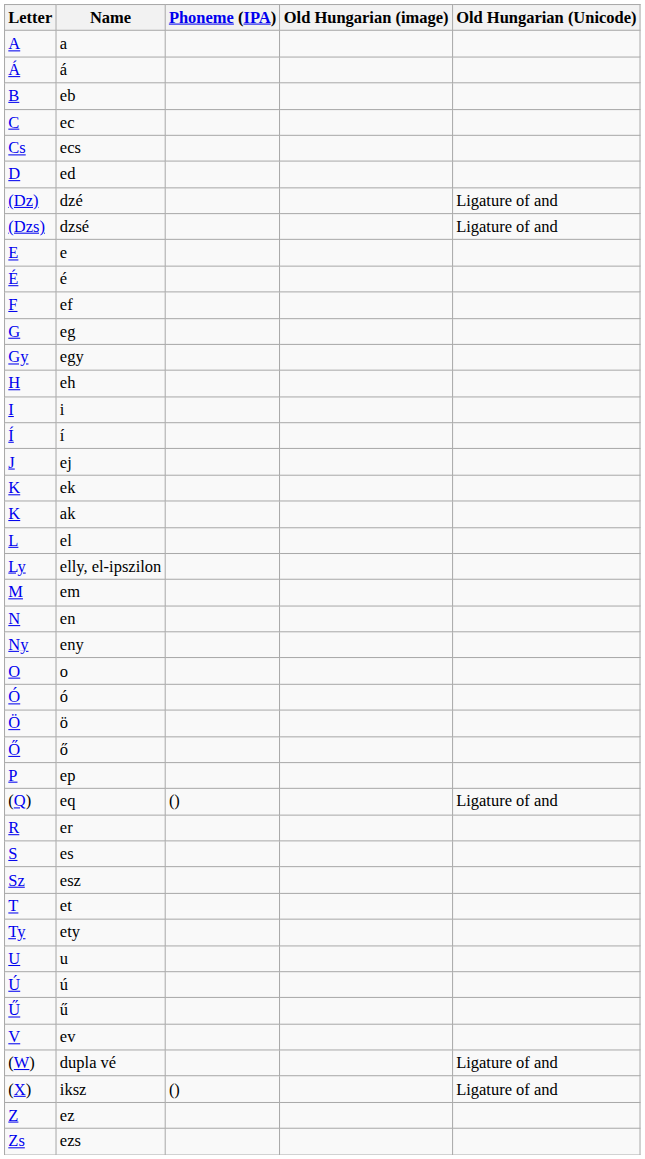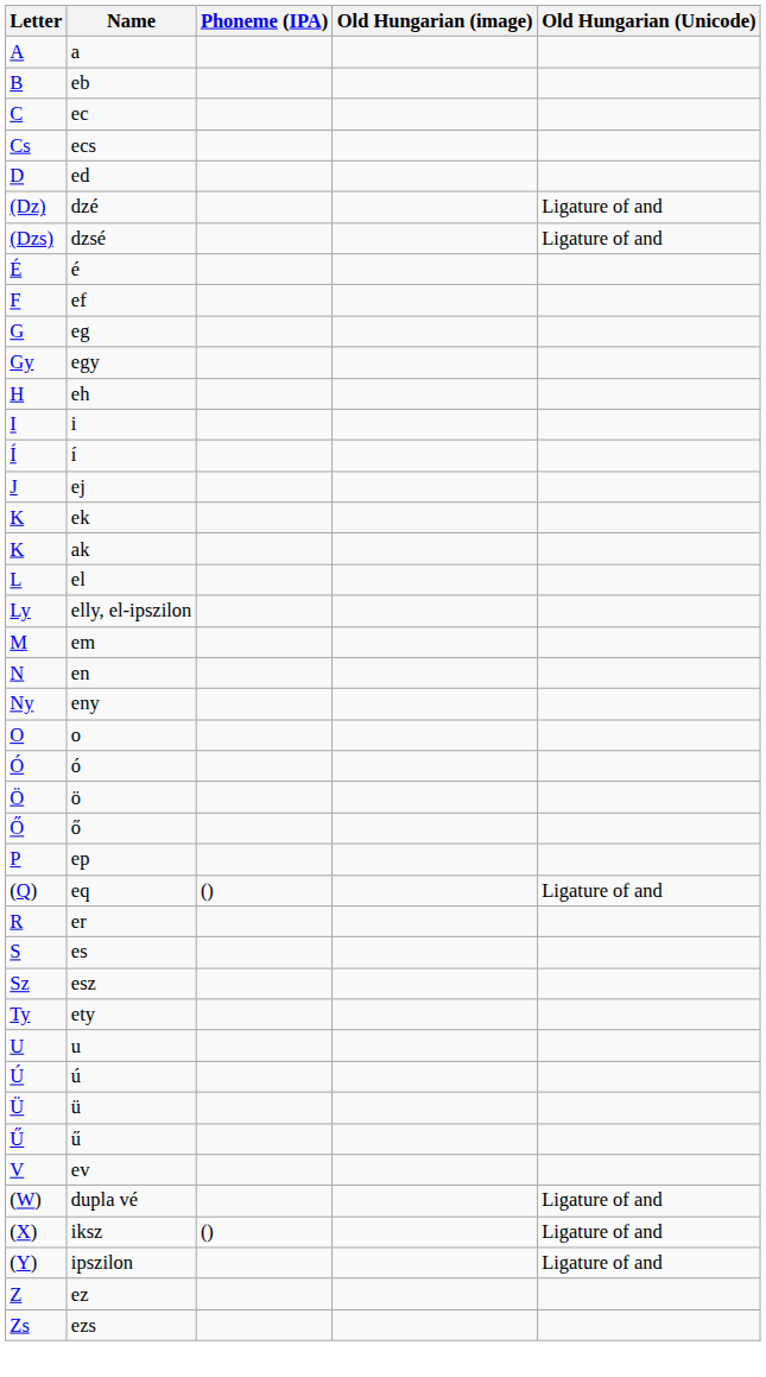 <table class="wikitable">
 <tr>
 <th>Letter</th>
 <th>Name</th>
 <th><a href='#'>Phoneme</a> (<a href='#'>IPA</a>)</th>
 <th>Old Hungarian (image)</th>
 <th>Old Hungarian (Unicode)</th>
 </tr>
 <tr>
 <td><a href='#'>A</a></td>
 <td>a</td>
-<td></td>
-<td></td>
-<td></td>
-</tr>
-<tr>
-<td><a href='#'>Á</a></td>
-<td>á</td>
 <td></td>
 <td></td>
 <td></td>
 </tr>
 <tr>
 <td><a href='#'>B</a></td>
 <td>eb</td>
 <td></td>
 <td></td>
 <td></td>
 </tr>
 <tr>
 <td><a href='#'>C</a></td>
 <td>ec</td>
 <td></td>
 <td></td>
 <td></td>
 </tr>
 <tr>
 <td><a href='#'>Cs</a></td>
 <td>ecs</td>
 <td></td>
 <td></td>
 <td></td>
 </tr>
 <tr>
 <td><a href='#'>D</a></td>
 <td>ed</td>
 <td></td>
 <td></td>
 <td></td>
 </tr>
 <tr>
 <td><a href='#'>(Dz)</a></td>
 <td>dzé</td>
 <td></td>
 <td></td>
 <td>Ligature of  and </td>
 </tr>
 <tr>
 <td><a href='#'>(Dzs)</a></td>
 <td>dzsé</td>
 <td></td>
 <td></td>
 <td>Ligature of  and </td>
-</tr>
-<tr>
-<td><a href='#'>E</a></td>
-<td>e</td>
-<td></td>
-<td></td>
-<td></td>
 </tr>
 <tr>
 <td><a href='#'>É</a></td>
 <td>é</td>
 <td></td>
 <td></td>
 <td></td>
 </tr>
 <tr>
 <td><a href='#'>F</a></td>
 <td>ef</td>
 <td></td>
 <td></td>
 <td></td>
 </tr>
 <tr>
 <td><a href='#'>G</a></td>
 <td>eg</td>
 <td></td>
 <td></td>
 <td></td>
 </tr>
 <tr>
 <td><a href='#'>Gy</a></td>
 <td>egy</td>
 <td></td>
 <td></td>
 <td></td>
 </tr>
 <tr>
 <td><a href='#'>H</a></td>
 <td>eh</td>
 <td></td>
 <td></td>
 <td></td>
 </tr>
 <tr>
 <td><a href='#'>I</a></td>
 <td>i</td>
 <td></td>
 <td></td>
 <td></td>
 </tr>
 <tr>
 <td><a href='#'>Í</a></td>
 <td>í</td>
 <td></td>
 <td></td>
 <td></td>
 </tr>
 <tr>
 <td><a href='#'>J</a></td>
 <td>ej</td>
 <td></td>
 <td></td>
 <td></td>
 </tr>
 <tr>
 <td><a href='#'>K</a></td>
 <td>ek</td>
 <td></td>
 <td></td>
 <td></td>
 </tr>
 <tr>
 <td><a href='#'>K</a></td>
 <td>ak</td>
 <td></td>
 <td></td>
 <td></td>
 </tr>
 <tr>
 <td><a href='#'>L</a></td>
 <td>el</td>
 <td></td>
 <td></td>
 <td></td>
 </tr>
 <tr>
 <td><a href='#'>Ly</a></td>
 <td>elly, el-ipszilon</td>
 <td></td>
 <td></td>
 <td></td>
 </tr>
 <tr>
 <td><a href='#'>M</a></td>
 <td>em</td>
 <td></td>
 <td></td>
 <td></td>
 </tr>
 <tr>
 <td><a href='#'>N</a></td>
 <td>en</td>
 <td></td>
 <td></td>
 <td></td>
 </tr>
 <tr>
 <td><a href='#'>Ny</a></td>
 <td>eny</td>
 <td></td>
 <td></td>
 <td></td>
 </tr>
 <tr>
 <td><a href='#'>O</a></td>
 <td>o</td>
 <td></td>
 <td></td>
 <td></td>
 </tr>
 <tr>
 <td><a href='#'>Ó</a></td>
 <td>ó</td>
 <td></td>
 <td></td>
 <td></td>
 </tr>
 <tr>
 <td><a href='#'>Ö</a></td>
 <td>ö</td>
 <td></td>
 <td></td>
 <td></td>
 </tr>
 <tr>
 <td><a href='#'>Ő</a></td>
 <td>ő</td>
 <td></td>
 <td></td>
 <td></td>
 </tr>
 <tr>
 <td><a href='#'>P</a></td>
 <td>ep</td>
 <td></td>
 <td></td>
 <td></td>
 </tr>
 <tr>
 <td>(<a href='#'>Q</a>)</td>
 <td>eq</td>
 <td>()</td>
 <td></td>
 <td>Ligature of  and </td>
 </tr>
 <tr>
 <td><a href='#'>R</a></td>
 <td>er</td>
 <td></td>
 <td></td>
 <td></td>
 </tr>
 <tr>
 <td><a href='#'>S</a></td>
 <td>es</td>
 <td></td>
 <td></td>
 <td></td>
 </tr>
 <tr>
 <td><a href='#'>Sz</a></td>
 <td>esz</td>
 <td></td>
 <td></td>
 <td></td>
 </tr>
 <tr>
-<td><a href='#'>T</a></td>
-<td>et</td>
-<td></td>
-<td></td>
-<td></td>
-</tr>
-<tr>
 <td><a href='#'>Ty</a></td>
 <td>ety</td>
 <td></td>
 <td></td>
 <td></td>
 </tr>
 <tr>
 <td><a href='#'>U</a></td>
 <td>u</td>
 <td></td>
 <td></td>
 <td></td>
 </tr>
 <tr>
 <td><a href='#'>Ú</a></td>
 <td>ú</td>
 <td></td>
 <td></td>
+<td></td>
+</tr>
+<tr>
+<td><a href='#'>Ü</a></td>
+<td>ü</td>
+<td></td>
+<td> </td>
 <td></td>
 </tr>
 <tr>
 <td><a href='#'>Ű</a></td>
 <td>ű</td>
 <td></td>
 <td> </td>
 <td></td>
 </tr>
 <tr>
 <td><a href='#'>V</a></td>
 <td>ev</td>
 <td></td>
 <td></td>
 <td></td>
 </tr>
 <tr>
 <td>(<a href='#'>W</a>)</td>
 <td>dupla vé</td>
 <td></td>
 <td></td>
 <td>Ligature of  and </td>
 </tr>
 <tr>
 <td>(<a href='#'>X</a>)</td>
 <td>iksz</td>
 <td>()</td>
 <td></td>
 <td>Ligature of  and </td>
 </tr>
 <tr>
+<td>(<a href='#'>Y</a>)</td>
+<td>ipszilon</td>
+<td></td>
+<td></td>
+<td>Ligature of  and </td>
+</tr>
+<tr>
 <td><a href='#'>Z</a></td>
 <td>ez</td>
 <td></td>
 <td></td>
 <td></td>
 </tr>
 <tr>
 <td><a href='#'>Zs</a></td>
 <td>ezs</td>
 <td></td>
 <td></td>
 <td></td>
 </tr>
 </table>
